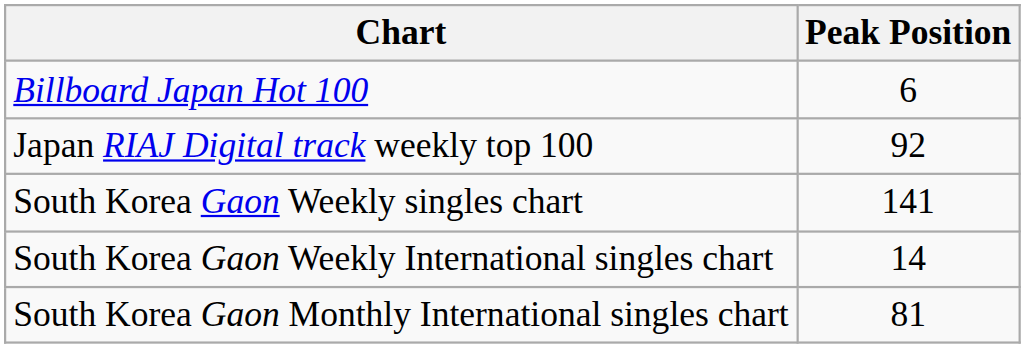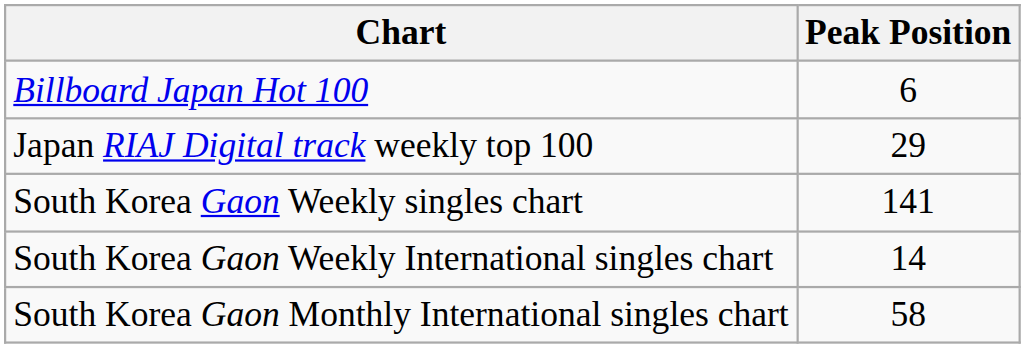 <table class="wikitable sortable">
 <tr>
 <th style="text-align:center;">Chart</th>
 <th style="text-align:center;">Peak Position</th>
 </tr>
 <tr>
 <td align="left"><em><a href='#'>Billboard Japan Hot 100</a></em></td>
 <td style="text-align:center;">6</td>
 </tr>
 <tr>
 <td align="left">Japan <em><a href='#'>RIAJ Digital track</a></em> weekly top 100</td>
-<td style="text-align:center;">92</td>
+<td style="text-align:center;">29</td>
 </tr>
 <tr>
 <td>South Korea <em><a href='#'>Gaon</a></em> Weekly singles chart</td>
 <td align="center">141</td>
 </tr>
 <tr>
 <td>South Korea <em>Gaon</em> Weekly International singles chart</td>
 <td align="center">14</td>
 </tr>
 <tr>
 <td>South Korea <em>Gaon</em> Monthly International singles chart</td>
-<td align="center">81</td>
+<td align="center">58</td>
 </tr>
 </table>
